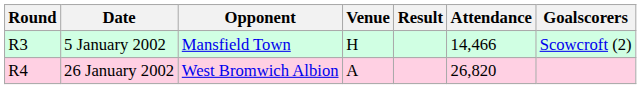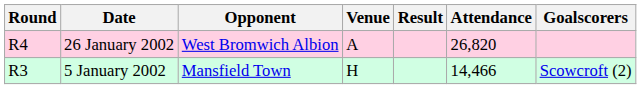 <table class="wikitable">
 <tr>
 <th>Round</th>
 <th>Date</th>
 <th>Opponent</th>
 <th>Venue</th>
 <th>Result</th>
 <th>Attendance</th>
 <th>Goalscorers</th>
 </tr>
+<tr style="background-color: #ffd0e3;">
+<td>R4</td>
+<td>26 January 2002</td>
+<td><a href='#'>West Bromwich Albion</a></td>
+<td>A</td>
+<td></td>
+<td>26,820</td>
+<td></td>
+</tr>
 <tr style="background-color: #d0ffe3;">
 <td>R3</td>
 <td>5 January 2002</td>
 <td><a href='#'>Mansfield Town</a></td>
 <td>H</td>
 <td></td>
 <td>14,466</td>
 <td><a href='#'>Scowcroft</a> (2)</td>
 </tr>
-<tr style="background-color: #ffd0e3;">
-<td>R4</td>
-<td>26 January 2002</td>
-<td><a href='#'>West Bromwich Albion</a></td>
-<td>A</td>
-<td></td>
-<td>26,820</td>
-<td></td>
-</tr>
 </table>
